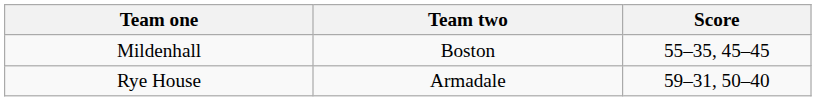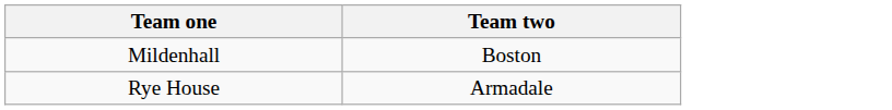 <table class="wikitable" style="text-align: center">
 <tr>
 <th width=250>Team one</th>
 <th width=250>Team two</th>
-<th width=150>Score</th>
 </tr>
 <tr>
 <td>Mildenhall</td>
 <td>Boston</td>
-<td>55–35, 45–45</td>
 </tr>
 <tr>
 <td>Rye House</td>
 <td>Armadale</td>
-<td>59–31, 50–40</td>
 </tr>
 </table>
